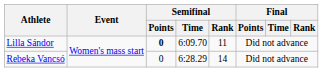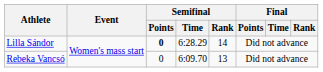 <table class="wikitable" style="font-size:90%">
 <tr>
 <th rowspan=2>Athlete</th>
 <th rowspan=2>Event</th>
 <th colspan=3>Semifinal</th>
 <th colspan=3>Final</th>
 </tr>
 <tr>
 <th>Points</th>
 <th>Time</th>
 <th>Rank</th>
 <th>Points</th>
 <th>Time</th>
 <th>Rank</th>
 </tr>
 <tr align=center>
 <td align=left><a href='#'>Lilla Sándor</a></td>
 <td align=left rowspan=2><a href='#'>Women's mass start</a></td>
 <td><strong>0</strong></td>
-<td>6:09.70</td>
-<td>11</td>
+<td>6:28.29</td>
+<td>14</td>
 <td colspan=3>Did not advance</td>
 </tr>
 <tr align=center>
 <td align=left><a href='#'>Rebeka Vancsó</a></td>
 <td>0</td>
-<td>6:28.29</td>
-<td>14</td>
+<td>6:09.70</td>
+<td>13</td>
 <td colspan=3>Did not advance</td>
 </tr>
 </table>
